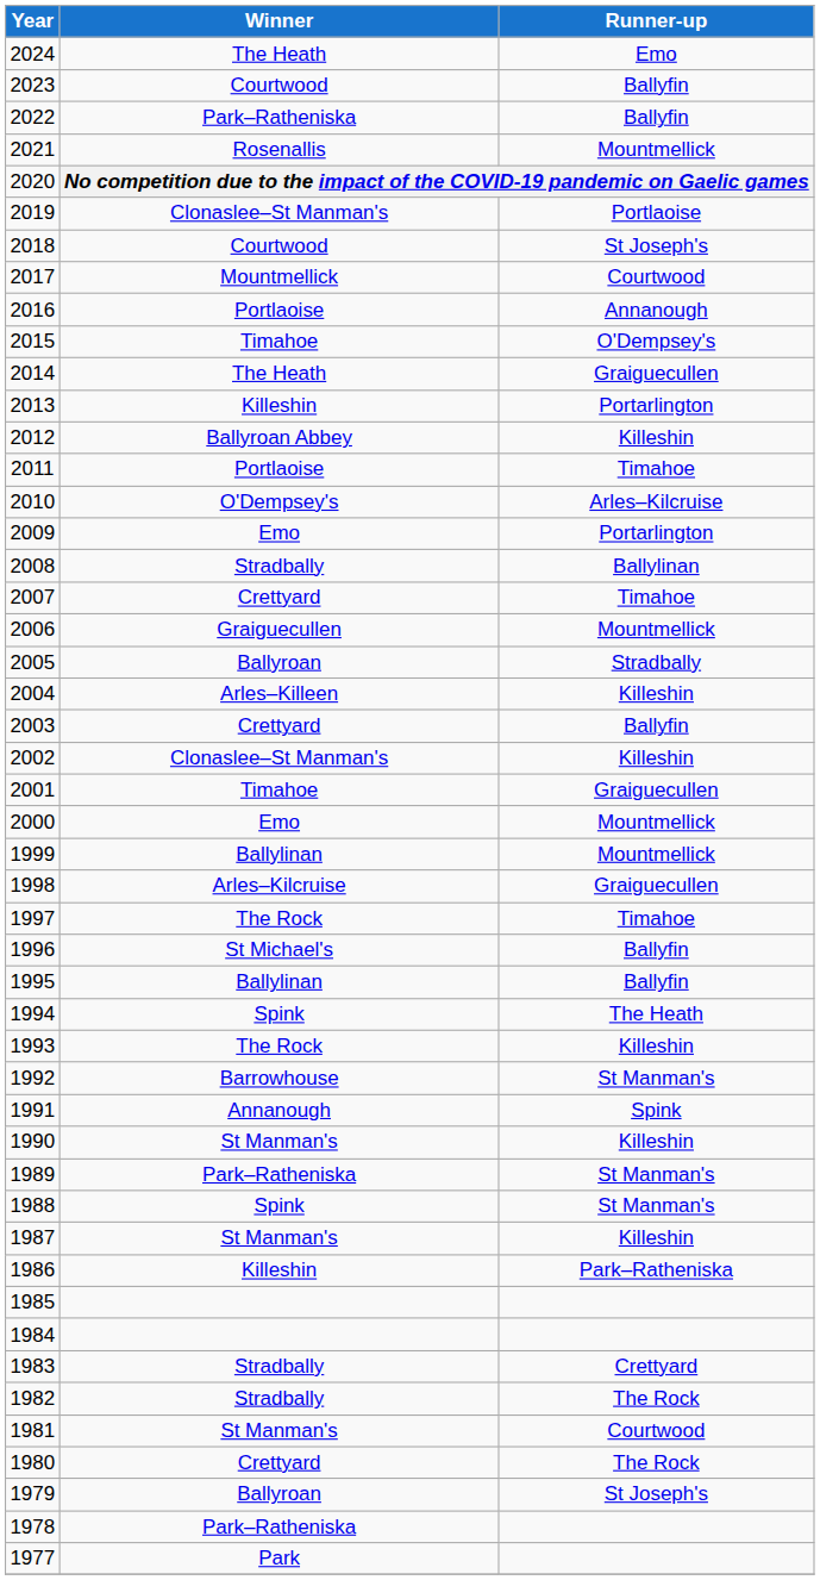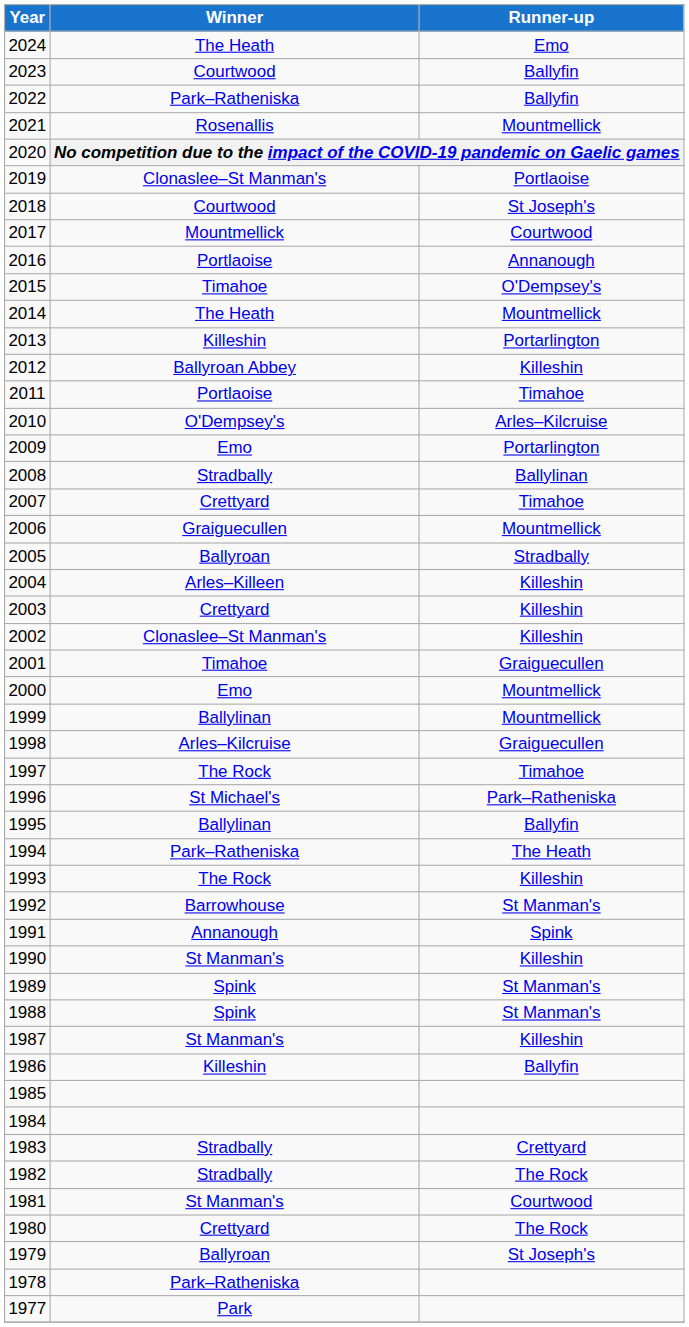 <table class="wikitable" style="text-align:center;">
 <tr>
 <th style="background:#1874CD;color:white">Year</th>
 <th style="background:#1874CD;color:white">Winner</th>
 <th style="background:#1874CD;color:white">Runner-up</th>
 </tr>
 <tr>
 <td>2024</td>
 <td><a href='#'>The Heath</a></td>
 <td><a href='#'>Emo</a></td>
 </tr>
 <tr>
 <td>2023</td>
 <td><a href='#'>Courtwood</a></td>
 <td><a href='#'>Ballyfin</a></td>
 </tr>
 <tr>
 <td>2022</td>
 <td><a href='#'>Park–Ratheniska</a></td>
 <td><a href='#'>Ballyfin</a></td>
 </tr>
 <tr>
 <td>2021</td>
 <td><a href='#'>Rosenallis</a></td>
 <td><a href='#'>Mountmellick</a></td>
 </tr>
 <tr>
 <td>2020</td>
 <th colspan=2 align=center><em>No competition due to the <a href='#'>impact of the COVID-19 pandemic on Gaelic games</a></em></th>
 </tr>
 <tr>
 <td>2019</td>
 <td><a href='#'>Clonaslee–St Manman's</a></td>
 <td><a href='#'>Portlaoise</a></td>
 </tr>
 <tr>
 <td>2018</td>
 <td><a href='#'>Courtwood</a></td>
 <td><a href='#'>St Joseph's</a></td>
 </tr>
 <tr>
 <td>2017</td>
 <td><a href='#'>Mountmellick</a></td>
 <td><a href='#'>Courtwood</a></td>
 </tr>
 <tr>
 <td>2016</td>
 <td><a href='#'>Portlaoise</a></td>
 <td><a href='#'>Annanough</a></td>
 </tr>
 <tr>
 <td>2015</td>
 <td><a href='#'>Timahoe</a></td>
 <td><a href='#'>O'Dempsey's</a></td>
 </tr>
 <tr>
 <td>2014</td>
 <td><a href='#'>The Heath</a></td>
-<td><a href='#'>Graiguecullen</a></td>
+<td><a href='#'>Mountmellick</a></td>
 </tr>
 <tr>
 <td>2013</td>
 <td><a href='#'>Killeshin</a></td>
 <td><a href='#'>Portarlington</a></td>
 </tr>
 <tr>
 <td>2012</td>
 <td><a href='#'>Ballyroan Abbey</a></td>
 <td><a href='#'>Killeshin</a></td>
 </tr>
 <tr>
 <td>2011</td>
 <td><a href='#'>Portlaoise</a></td>
 <td><a href='#'>Timahoe</a></td>
 </tr>
 <tr>
 <td>2010</td>
 <td><a href='#'>O'Dempsey's</a></td>
 <td><a href='#'>Arles–Kilcruise</a></td>
 </tr>
 <tr>
 <td>2009</td>
 <td><a href='#'>Emo</a></td>
 <td><a href='#'>Portarlington</a></td>
 </tr>
 <tr>
 <td>2008</td>
 <td><a href='#'>Stradbally</a></td>
 <td><a href='#'>Ballylinan</a></td>
 </tr>
 <tr>
 <td>2007</td>
 <td><a href='#'>Crettyard</a></td>
 <td><a href='#'>Timahoe</a></td>
 </tr>
 <tr>
 <td>2006</td>
 <td><a href='#'>Graiguecullen</a></td>
 <td><a href='#'>Mountmellick</a></td>
 </tr>
 <tr>
 <td>2005</td>
 <td><a href='#'>Ballyroan</a></td>
 <td><a href='#'>Stradbally</a></td>
 </tr>
 <tr>
 <td>2004</td>
 <td><a href='#'>Arles–Killeen</a></td>
 <td><a href='#'>Killeshin</a></td>
 </tr>
 <tr>
 <td>2003</td>
 <td><a href='#'>Crettyard</a></td>
-<td><a href='#'>Ballyfin</a></td>
+<td><a href='#'>Killeshin</a></td>
 </tr>
 <tr>
 <td>2002</td>
 <td><a href='#'>Clonaslee–St Manman's</a></td>
 <td><a href='#'>Killeshin</a></td>
 </tr>
 <tr>
 <td>2001</td>
 <td><a href='#'>Timahoe</a></td>
 <td><a href='#'>Graiguecullen</a></td>
 </tr>
 <tr>
 <td>2000</td>
 <td><a href='#'>Emo</a></td>
 <td><a href='#'>Mountmellick</a></td>
 </tr>
 <tr>
 <td>1999</td>
 <td><a href='#'>Ballylinan</a></td>
 <td><a href='#'>Mountmellick</a></td>
 </tr>
 <tr>
 <td>1998</td>
 <td><a href='#'>Arles–Kilcruise</a></td>
 <td><a href='#'>Graiguecullen</a></td>
 </tr>
 <tr>
 <td>1997</td>
 <td><a href='#'>The Rock</a></td>
 <td><a href='#'>Timahoe</a></td>
 </tr>
 <tr>
 <td>1996</td>
 <td><a href='#'>St Michael's</a></td>
-<td><a href='#'>Ballyfin</a></td>
+<td><a href='#'>Park–Ratheniska</a></td>
 </tr>
 <tr>
 <td>1995</td>
 <td><a href='#'>Ballylinan</a></td>
 <td><a href='#'>Ballyfin</a></td>
 </tr>
 <tr>
 <td>1994</td>
-<td><a href='#'>Spink</a></td>
+<td><a href='#'>Park–Ratheniska</a></td>
 <td><a href='#'>The Heath</a></td>
 </tr>
 <tr>
 <td>1993</td>
 <td><a href='#'>The Rock</a></td>
 <td><a href='#'>Killeshin</a></td>
 </tr>
 <tr>
 <td>1992</td>
 <td><a href='#'>Barrowhouse</a></td>
 <td><a href='#'>St Manman's</a></td>
 </tr>
 <tr>
 <td>1991</td>
 <td><a href='#'>Annanough</a></td>
 <td><a href='#'>Spink</a></td>
 </tr>
 <tr>
 <td>1990</td>
 <td><a href='#'>St Manman's</a></td>
 <td><a href='#'>Killeshin</a></td>
 </tr>
 <tr>
 <td>1989</td>
-<td><a href='#'>Park–Ratheniska</a></td>
+<td><a href='#'>Spink</a></td>
 <td><a href='#'>St Manman's</a></td>
 </tr>
 <tr>
 <td>1988</td>
 <td><a href='#'>Spink</a></td>
 <td><a href='#'>St Manman's</a></td>
 </tr>
 <tr>
 <td>1987</td>
 <td><a href='#'>St Manman's</a></td>
 <td><a href='#'>Killeshin</a></td>
 </tr>
 <tr>
 <td>1986</td>
 <td><a href='#'>Killeshin</a></td>
-<td><a href='#'>Park–Ratheniska</a></td>
+<td><a href='#'>Ballyfin</a></td>
 </tr>
 <tr>
 <td>1985</td>
 <td></td>
 <td></td>
 </tr>
 <tr>
 <td>1984</td>
 <td></td>
 <td></td>
 </tr>
 <tr>
 <td>1983</td>
 <td><a href='#'>Stradbally</a></td>
 <td><a href='#'>Crettyard</a></td>
 </tr>
 <tr>
 <td>1982</td>
 <td><a href='#'>Stradbally</a></td>
 <td><a href='#'>The Rock</a></td>
 </tr>
 <tr>
 <td>1981</td>
 <td><a href='#'>St Manman's</a></td>
 <td><a href='#'>Courtwood</a></td>
 </tr>
 <tr>
 <td>1980</td>
 <td><a href='#'>Crettyard</a></td>
 <td><a href='#'>The Rock</a></td>
 </tr>
 <tr>
 <td>1979</td>
 <td><a href='#'>Ballyroan</a></td>
 <td><a href='#'>St Joseph's</a></td>
 </tr>
 <tr>
 <td>1978</td>
 <td><a href='#'>Park–Ratheniska</a></td>
 <td></td>
 </tr>
 <tr>
 <td>1977</td>
 <td><a href='#'>Park</a></td>
 <td></td>
 </tr>
 <tr>
 </tr>
 </table>
